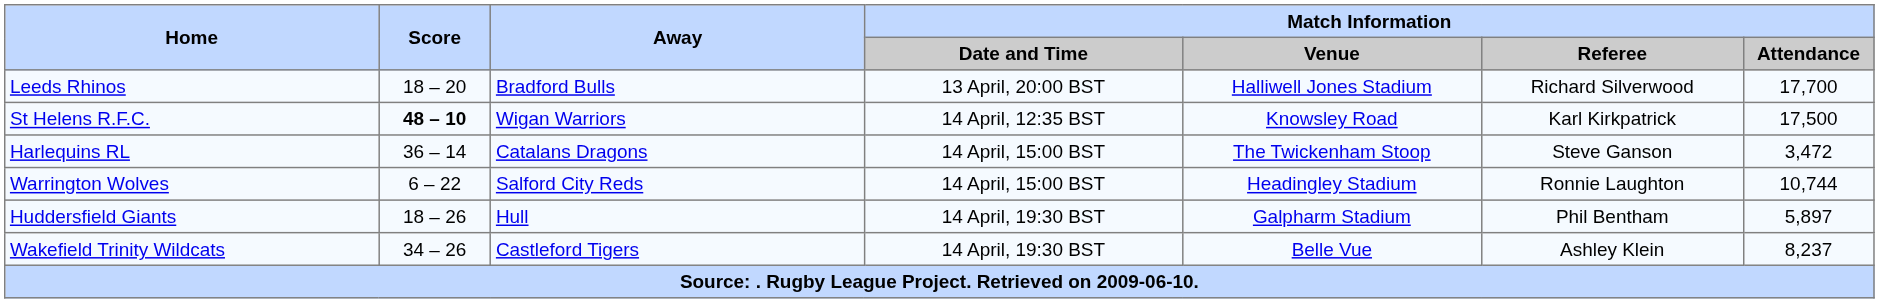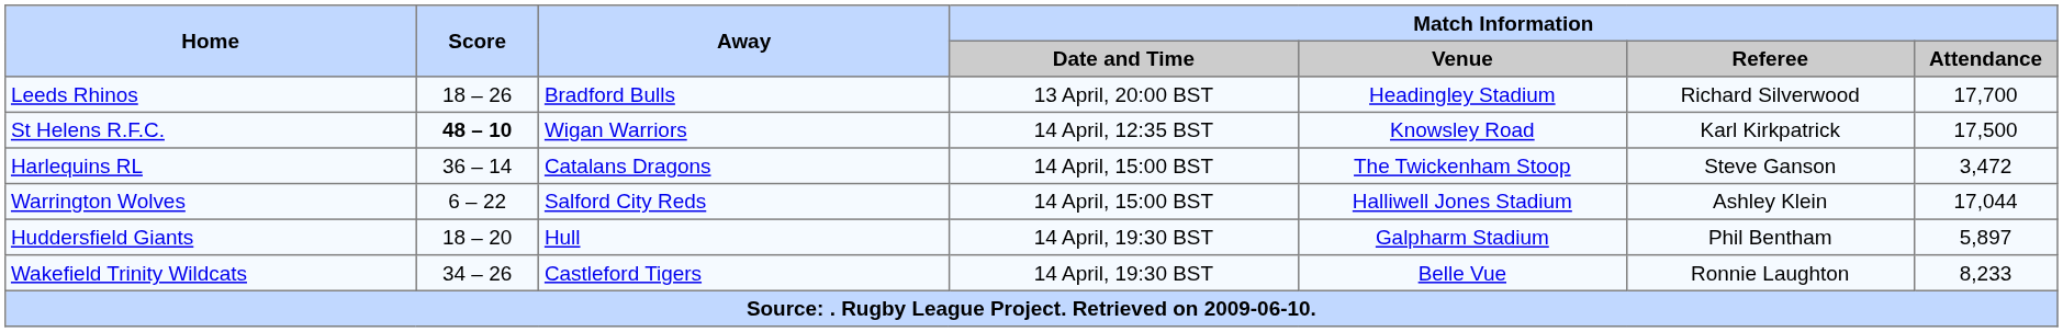 <table border="1" cellpadding="3" cellspacing="0" style="border-collapse:collapse; font-size:80%; text-align:center; width:100%;">
 <tr style="background:#c1d8ff;">
 <th rowspan="2" style="width:20%;">Home</th>
 <th rowspan="2" style="width:6%;">Score</th>
 <th rowspan="2" style="width:20%;">Away</th>
 <th colspan=6>Match Information</th>
 </tr>
 <tr style="background:#ccc;">
 <th width=17%>Date and Time</th>
 <th width=16%>Venue</th>
 <th width=14%>Referee</th>
 <th width=7%>Attendance</th>
 </tr>
 <tr style="background:#f5faff;">
 <td align=left> <a href='#'>Leeds Rhinos</a></td>
-<td>18 – 20</td>
+<td>18 – 26</td>
 <td align=left> <a href='#'>Bradford Bulls</a></td>
 <td>13 April, 20:00 BST</td>
-<td><a href='#'>Halliwell Jones Stadium</a></td>
+<td><a href='#'>Headingley Stadium</a></td>
 <td>Richard Silverwood</td>
 <td>17,700</td>
 </tr>
 <tr style="background:#f5faff;">
 <td align=left> <a href='#'>St Helens R.F.C.</a></td>
 <td><strong>48 – 10</strong></td>
 <td align=left> <a href='#'>Wigan Warriors</a></td>
 <td>14 April, 12:35 BST</td>
 <td><a href='#'>Knowsley Road</a></td>
 <td>Karl Kirkpatrick</td>
 <td>17,500</td>
 </tr>
 <tr style="background:#f5faff;">
 <td align=left> <a href='#'>Harlequins RL</a></td>
 <td>36 – 14</td>
 <td align=left> <a href='#'>Catalans Dragons</a></td>
 <td>14 April, 15:00 BST</td>
 <td><a href='#'>The Twickenham Stoop</a></td>
 <td>Steve Ganson</td>
 <td>3,472</td>
 </tr>
 <tr style="background:#f5faff;">
 <td align=left> <a href='#'>Warrington Wolves</a></td>
 <td>6 – 22</td>
 <td align=left> <a href='#'>Salford City Reds</a></td>
 <td>14 April, 15:00 BST</td>
-<td><a href='#'>Headingley Stadium</a></td>
-<td>Ronnie Laughton</td>
-<td>10,744</td>
+<td><a href='#'>Halliwell Jones Stadium</a></td>
+<td>Ashley Klein</td>
+<td>17,044</td>
 </tr>
 <tr style="background:#f5faff;">
 <td align=left> <a href='#'>Huddersfield Giants</a></td>
-<td>18 – 26</td>
+<td>18 – 20</td>
 <td align=left> <a href='#'>Hull</a></td>
 <td>14 April, 19:30 BST</td>
 <td><a href='#'>Galpharm Stadium</a></td>
 <td>Phil Bentham</td>
 <td>5,897</td>
 </tr>
 <tr style="background:#f5faff;">
 <td align=left> <a href='#'>Wakefield Trinity Wildcats</a></td>
 <td>34 – 26</td>
 <td align=left> <a href='#'>Castleford Tigers</a></td>
 <td>14 April, 19:30 BST</td>
 <td><a href='#'>Belle Vue</a></td>
-<td>Ashley Klein</td>
-<td>8,237</td>
+<td>Ronnie Laughton</td>
+<td>8,233</td>
 </tr>
 <tr style="background:#c1d8ff;">
 <th colspan=10>Source: . Rugby League Project. Retrieved on 2009-06-10.</th>
 </tr>
 </table>
